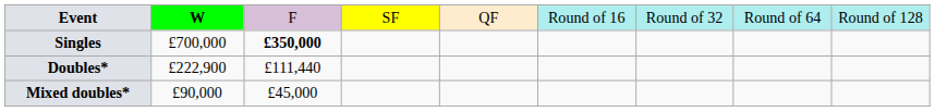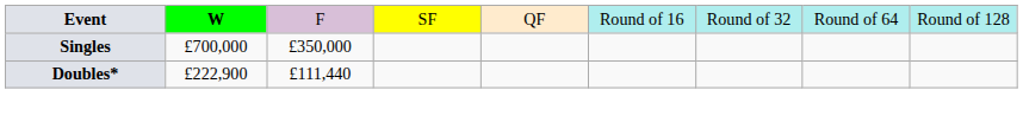 <table class=wikitable style=font-size:90%;text-align:center>
 <tr>
 <td style="width:130px; background:#dfe2e9;"><strong>Event</strong></td>
 <td style="width:80px; background:lime;"><strong>W</strong></td>
 <td style="width:85px; background:thistle;">F</td>
 <td style="width:85px; background:#ff0;">SF</td>
 <td style="width:85px; background:#ffebcd;">QF</td>
 <td style="width:85px; background:#afeeee;">Round of 16</td>
 <td style="width:85px; background:#afeeee;">Round of 32</td>
 <td style="width:85px; background:#afeeee;">Round of 64</td>
 <td style="width:85px; background:#afeeee;">Round of 128</td>
 </tr>
 <tr>
 <td style="background:#dfe2e9;"><strong>Singles</strong></td>
 <td>£700,000</td>
-<td><strong>£350,000</strong></td>
+<td>£350,000</td>
 <td></td>
 <td></td>
 <td></td>
 <td></td>
 <td></td>
 <td></td>
 </tr>
 <tr>
 <td style="background:#dfe2e9;"><strong>Doubles*</strong></td>
 <td>£222,900</td>
 <td>£111,440</td>
 <td></td>
 <td></td>
 <td></td>
 <td></td>
 <td></td>
 <td></td>
 </tr>
-<tr>
-<td style="background:#dfe2e9;"><strong>Mixed doubles*</strong></td>
-<td>£90,000</td>
-<td>£45,000</td>
-<td></td>
-<td></td>
-<td></td>
-<td></td>
-<td></td>
-<td></td>
-</tr>
 </table>
